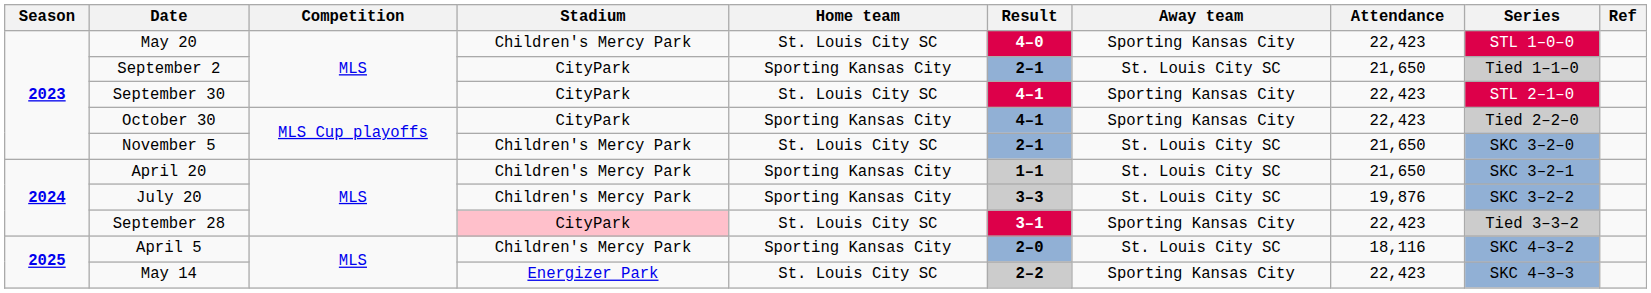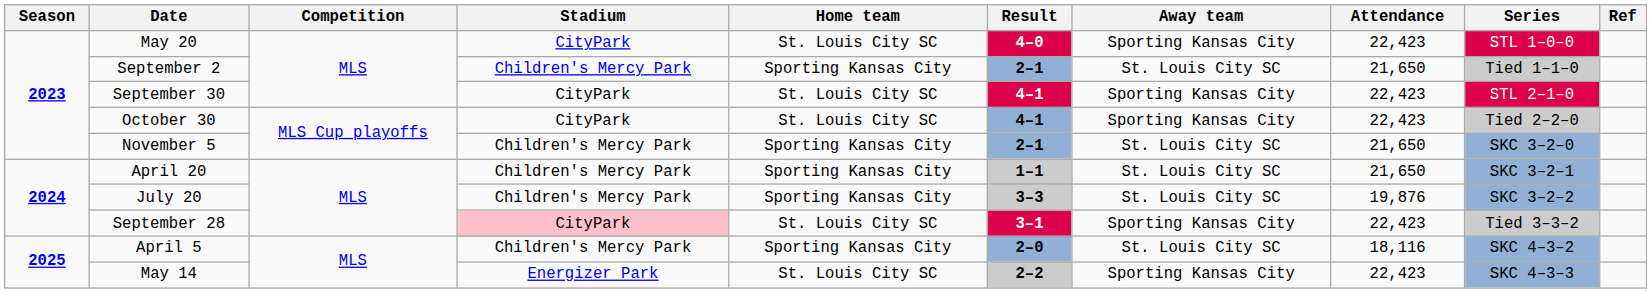 <table class="wikitable" style="text-align: center; width: 100%; font-size: 12px">
 <tr>
 <th>Season</th>
 <th>Date</th>
 <th>Competition</th>
 <th>Stadium</th>
 <th>Home team</th>
 <th>Result</th>
 <th>Away team</th>
 <th>Attendance</th>
 <th>Series</th>
 <th>Ref</th>
 </tr>
 <tr>
 <td rowspan="5"><strong><a href='#'>2023</a></strong></td>
 <td>May 20</td>
 <td rowspan="3"><a href='#'>MLS</a></td>
-<td>Children's Mercy Park</td>
+<td><a href='#'>CityPark</a></td>
 <td>St. Louis City SC</td>
 <td style="background:#DD004A;color:#FFFFFF;"><strong>4–0</strong></td>
 <td>Sporting Kansas City</td>
 <td>22,423</td>
 <td style="background:#DD004A;color:#FFFFFF;">STL 1–0–0</td>
 <td></td>
 </tr>
 <tr>
 <td>September 2</td>
-<td>CityPark</td>
+<td><a href='#'>Children's Mercy Park</a></td>
 <td>Sporting Kansas City</td>
 <td style="background:#91B0D5;color:#Black;"><strong>2–1</strong></td>
 <td>St. Louis City SC</td>
 <td>21,650</td>
 <td style="background:#CCCCCC;color:#Black;">Tied 1–1–0</td>
 <td></td>
 </tr>
 <tr>
 <td>September 30</td>
 <td>CityPark</td>
 <td>St. Louis City SC</td>
 <td style="background:#DD004A;color:#FFFFFF;"><strong>4–1</strong></td>
 <td>Sporting Kansas City</td>
 <td>22,423</td>
 <td style="background:#DD004A;color:#FFFFFF;">STL 2–1–0</td>
 <td></td>
 </tr>
 <tr>
 <td>October 30</td>
 <td rowspan="2"><a href='#'>MLS Cup playoffs</a></td>
 <td>CityPark</td>
-<td>Sporting Kansas City</td>
+<td>St. Louis City SC</td>
 <td style="background:#91B0D5;color:#Black;"><strong>4–1</strong></td>
 <td>Sporting Kansas City</td>
 <td>22,423</td>
 <td style="background:#CCCCCC;color:#Black;">Tied 2–2–0</td>
 <td></td>
 </tr>
 <tr>
 <td>November 5</td>
 <td>Children's Mercy Park</td>
-<td>St. Louis City SC</td>
+<td>Sporting Kansas City</td>
 <td style="background:#91B0D5;color:#Black;"><strong>2–1</strong></td>
 <td>St. Louis City SC</td>
 <td>21,650</td>
 <td style="background:#91B0D5;color:#Black;">SKC 3–2–0</td>
 <td></td>
 </tr>
 <tr>
 <td rowspan="3"><strong><a href='#'>2024</a></strong></td>
 <td>April 20</td>
 <td rowspan="3"><a href='#'>MLS</a></td>
 <td>Children's Mercy Park</td>
 <td>Sporting Kansas City</td>
 <td style="background:#CCCCCC;color:#Black;"><strong>1–1</strong></td>
 <td>St. Louis City SC</td>
 <td>21,650</td>
 <td style="background:#91B0D5;color:#Black;">SKC 3–2–1</td>
 <td></td>
 </tr>
 <tr>
 <td>July 20</td>
 <td>Children's Mercy Park</td>
 <td>Sporting Kansas City</td>
 <td style="background:#CCCCCC;color:#Black;"><strong>3–3</strong></td>
 <td>St. Louis City SC</td>
 <td>19,876</td>
 <td style="background:#91B0D5;color:#Black;">SKC 3–2–2</td>
 <td></td>
 </tr>
 <tr>
 <td>September 28</td>
 <td style="background: pink;">CityPark</td>
 <td>St. Louis City SC</td>
 <td style="background:#DD004A;color:#FFFFFF;"><strong>3–1</strong></td>
 <td>Sporting Kansas City</td>
 <td>22,423</td>
 <td style="background:#CCCCCC;color:#Black;">Tied 3–3–2</td>
 <td></td>
 </tr>
 <tr>
 <td rowspan=2><strong><a href='#'>2025</a></strong></td>
 <td>April 5</td>
 <td rowspan=2><a href='#'>MLS</a></td>
 <td>Children's Mercy Park</td>
 <td>Sporting Kansas City</td>
 <td style="background:#91B0D5;color:#Black;"><strong>2–0</strong></td>
 <td>St. Louis City SC</td>
 <td>18,116</td>
 <td style="background:#91B0D5;color:#Black;">SKC 4–3–2</td>
 <td></td>
 </tr>
 <tr>
 <td>May 14</td>
 <td><a href='#'>Energizer Park</a></td>
 <td>St. Louis City SC</td>
 <td style="background:#CCCCCC;color:#Black;"><strong>2–2</strong></td>
 <td>Sporting Kansas City</td>
 <td>22,423</td>
 <td style="background:#91B0D5;color:#Black;">SKC 4–3–3</td>
 <td></td>
 </tr>
 </table>
